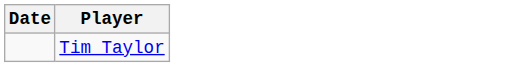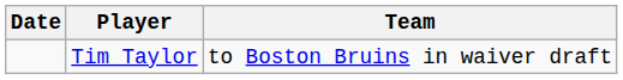 <table class="wikitable">
 <tr>
 <th>Date</th>
 <th>Player</th>
+<th>Team</th>
 </tr>
 <tr>
 <td></td>
 <td><a href='#'>Tim Taylor</a></td>
+<td>to <a href='#'>Boston Bruins</a> in waiver draft</td>
 </tr>
 </table>
